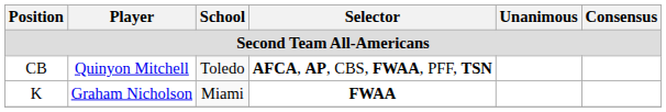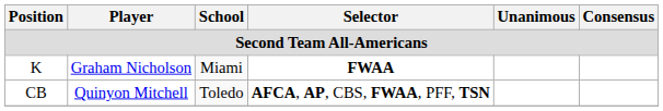 <table class="wikitable" border="0">
 <tr>
 <th>Position</th>
 <th>Player</th>
 <th>School</th>
 <th>Selector</th>
 <th>Unanimous</th>
 <th>Consensus</th>
 </tr>
 <tr>
 <td colspan="6" style="text-align:center; background:#ddd;"><strong>Second Team All-Americans</strong></td>
 </tr>
 <tr style="text-align:center;">
+<td style="background:white">K</td>
+<td style="background:white"><a href='#'>Graham Nicholson</a></td>
+<td style=>Miami</td>
+<td style="background:white"><strong>FWAA</strong></td>
+<td style="background:white"></td>
+<td style="background:white"></td>
+</tr>
+<tr style="text-align:center;">
 <td style="background:white">CB</td>
 <td style="background:white"><a href='#'>Quinyon Mitchell</a></td>
 <td style=>Toledo</td>
 <td style="background:white"><strong>AFCA</strong>, <strong>AP</strong>, CBS, <strong>FWAA</strong>, PFF, <strong>TSN</strong></td>
 <td style="background:white"></td>
 <td style="background:white"></td>
 </tr>
-<tr style="text-align:center;">
-<td style="background:white">K</td>
-<td style="background:white"><a href='#'>Graham Nicholson</a></td>
-<td style=>Miami</td>
-<td style="background:white"><strong>FWAA</strong></td>
-<td style="background:white"></td>
-<td style="background:white"></td>
-</tr>
 <tr>
 </tr>
 </table>
